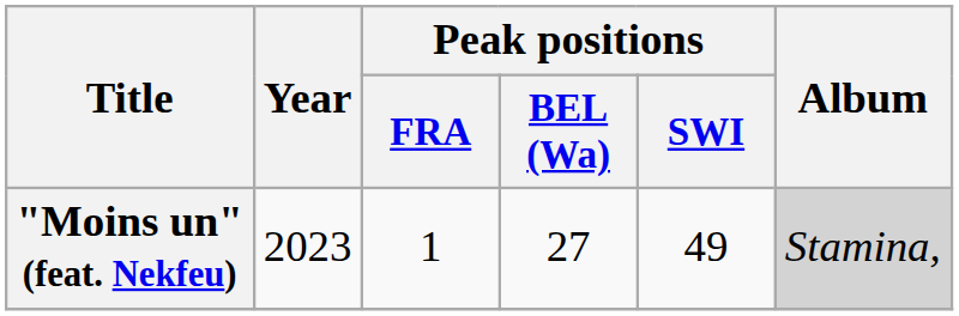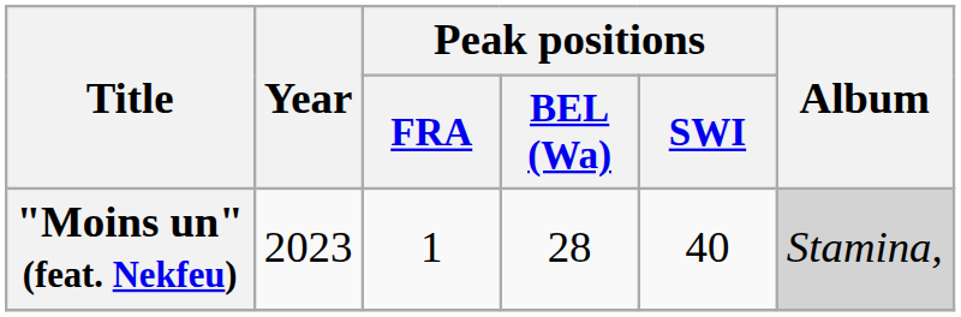 <table class="wikitable plainrowheaders" style="text-align:center">
 <tr>
 <th scope="col" rowspan="2">Title</th>
 <th scope="col" rowspan="2">Year</th>
 <th scope="col" colspan="3">Peak positions</th>
 <th rowspan="2">Album</th>
 </tr>
 <tr>
 <th scope="col" style="width:3em;font-size:90%;"><a href='#'>FRA</a><br></th>
 <th scope="col" style="width:3em;font-size:90%;"><a href='#'>BEL <br>(Wa)</a><br></th>
 <th scope="col" style="width:3em;font-size:90%;"><a href='#'>SWI</a><br></th>
 </tr>
 <tr>
 <th scope="row">"Moins un"<br><small>(feat. <a href='#'>Nekfeu</a>)</small></th>
 <td>2023</td>
 <td>1</td>
-<td>27</td>
-<td>49</td>
+<td>28</td>
+<td>40</td>
 <td style="background: lightgrey;"><em>Stamina,</em></td>
 </tr>
 <tr>
 </tr>
 </table>
